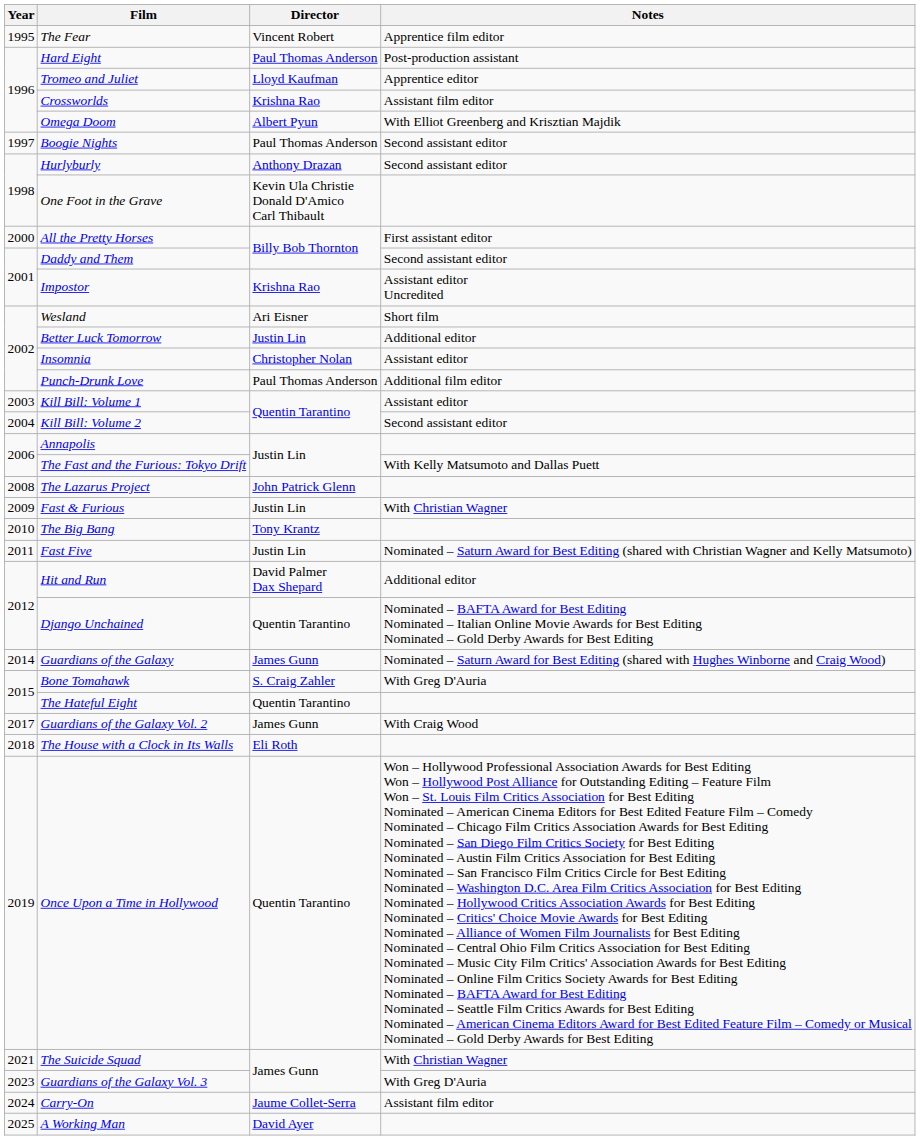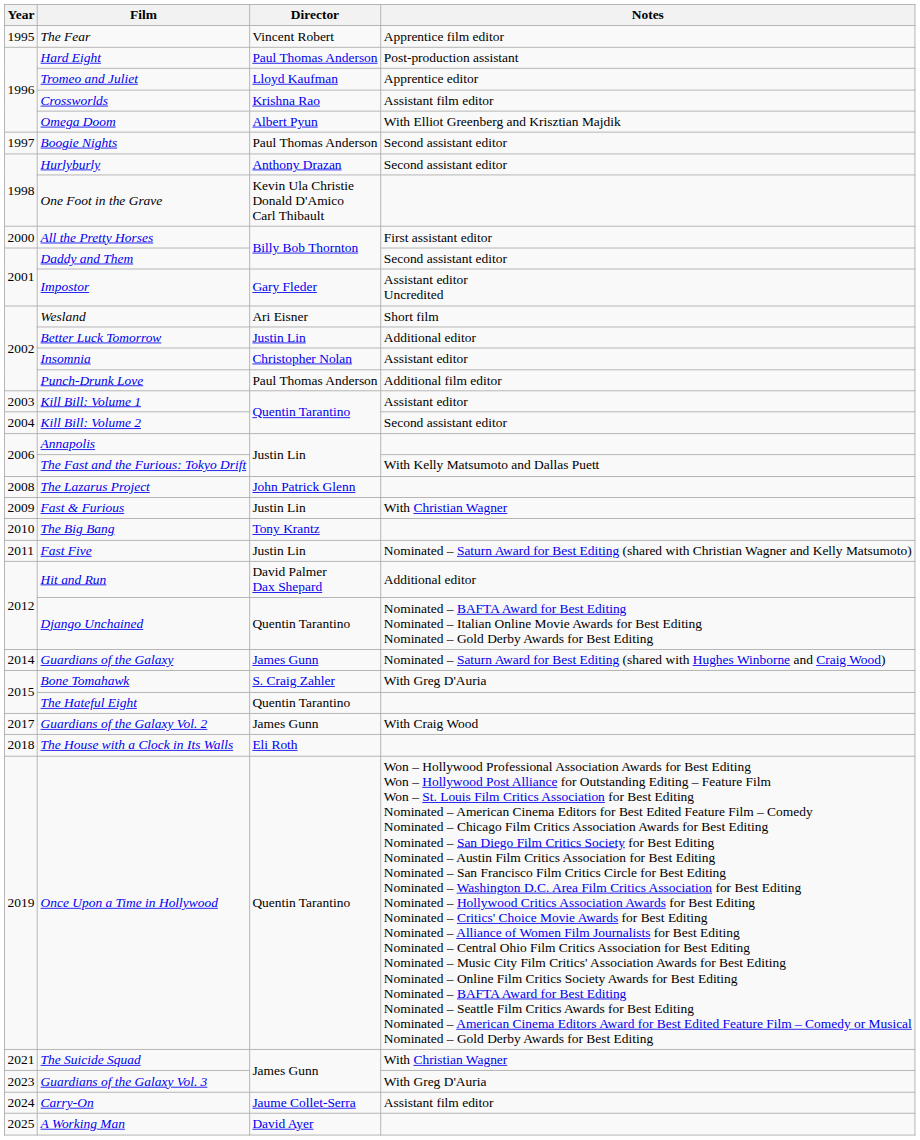 <table class="wikitable">
 <tr>
 <th>Year</th>
 <th>Film</th>
 <th>Director</th>
 <th>Notes</th>
 </tr>
 <tr>
 <td>1995</td>
 <td><em>The Fear</em></td>
 <td>Vincent Robert</td>
 <td>Apprentice film editor</td>
 </tr>
 <tr>
 <td rowspan="4">1996</td>
 <td><em><a href='#'>Hard Eight</a></em></td>
 <td><a href='#'>Paul Thomas Anderson</a></td>
 <td>Post-production assistant</td>
 </tr>
 <tr>
 <td><em><a href='#'>Tromeo and Juliet</a></em></td>
 <td><a href='#'>Lloyd Kaufman</a></td>
 <td>Apprentice editor</td>
 </tr>
 <tr>
 <td><em><a href='#'>Crossworlds</a></em></td>
 <td><a href='#'>Krishna Rao</a></td>
 <td>Assistant film editor</td>
 </tr>
 <tr>
 <td><em><a href='#'>Omega Doom</a></em></td>
 <td><a href='#'>Albert Pyun</a></td>
 <td>With Elliot Greenberg and Krisztian Majdik</td>
 </tr>
 <tr>
 <td>1997</td>
 <td><em><a href='#'>Boogie Nights</a></em></td>
 <td>Paul Thomas Anderson</td>
 <td>Second assistant editor</td>
 </tr>
 <tr>
 <td rowspan="2">1998</td>
 <td><em><a href='#'>Hurlyburly</a></em></td>
 <td><a href='#'>Anthony Drazan</a></td>
 <td>Second assistant editor</td>
 </tr>
 <tr>
 <td><em>One Foot in the Grave</em></td>
 <td>Kevin Ula Christie<br>Donald D'Amico<br>Carl Thibault</td>
 <td></td>
 </tr>
 <tr>
 <td>2000</td>
 <td><em><a href='#'>All the Pretty Horses</a></em></td>
 <td rowspan="2"><a href='#'>Billy Bob Thornton</a></td>
 <td>First assistant editor</td>
 </tr>
 <tr>
 <td rowspan="2">2001</td>
 <td><em><a href='#'>Daddy and Them</a></em></td>
 <td>Second assistant editor</td>
 </tr>
 <tr>
 <td><em><a href='#'>Impostor</a></em></td>
-<td><a href='#'>Krishna Rao</a></td>
+<td><a href='#'>Gary Fleder</a></td>
 <td>Assistant editor<br>Uncredited</td>
 </tr>
 <tr>
 <td rowspan="4">2002</td>
 <td><em>Wesland</em></td>
 <td>Ari Eisner</td>
 <td>Short film</td>
 </tr>
 <tr>
 <td><em><a href='#'>Better Luck Tomorrow</a></em></td>
 <td><a href='#'>Justin Lin</a></td>
 <td>Additional editor</td>
 </tr>
 <tr>
 <td><em><a href='#'>Insomnia</a></em></td>
 <td><a href='#'>Christopher Nolan</a></td>
 <td>Assistant editor</td>
 </tr>
 <tr>
 <td><em><a href='#'>Punch-Drunk Love</a></em></td>
 <td>Paul Thomas Anderson</td>
 <td>Additional film editor</td>
 </tr>
 <tr>
 <td>2003</td>
 <td><em><a href='#'>Kill Bill: Volume 1</a></em></td>
 <td rowspan="2"><a href='#'>Quentin Tarantino</a></td>
 <td>Assistant editor</td>
 </tr>
 <tr>
 <td>2004</td>
 <td><em><a href='#'>Kill Bill: Volume 2</a></em></td>
 <td>Second assistant editor</td>
 </tr>
 <tr>
 <td rowspan="2">2006</td>
 <td><em><a href='#'>Annapolis</a></em></td>
 <td rowspan="2">Justin Lin</td>
 <td></td>
 </tr>
 <tr>
 <td><em><a href='#'>The Fast and the Furious: Tokyo Drift</a></em></td>
 <td>With Kelly Matsumoto and Dallas Puett</td>
 </tr>
 <tr>
 <td>2008</td>
 <td><em><a href='#'>The Lazarus Project</a></em></td>
 <td><a href='#'>John Patrick Glenn</a></td>
 <td></td>
 </tr>
 <tr>
 <td>2009</td>
 <td><em><a href='#'>Fast & Furious</a></em></td>
 <td>Justin Lin</td>
 <td>With <a href='#'>Christian Wagner</a></td>
 </tr>
 <tr>
 <td>2010</td>
 <td><em><a href='#'>The Big Bang</a></em></td>
 <td><a href='#'>Tony Krantz</a></td>
 <td></td>
 </tr>
 <tr>
 <td>2011</td>
 <td><em><a href='#'>Fast Five</a></em></td>
 <td>Justin Lin</td>
 <td>Nominated – <a href='#'>Saturn Award for Best Editing</a> (shared with Christian Wagner and Kelly Matsumoto)</td>
 </tr>
 <tr>
 <td rowspan="2">2012</td>
 <td><em><a href='#'>Hit and Run</a></em></td>
 <td>David Palmer<br><a href='#'>Dax Shepard</a></td>
 <td>Additional editor</td>
 </tr>
 <tr>
 <td><em><a href='#'>Django Unchained</a></em></td>
 <td>Quentin Tarantino</td>
 <td>Nominated – <a href='#'>BAFTA Award for Best Editing</a><br>Nominated – Italian Online Movie Awards for Best Editing<br>Nominated – Gold Derby Awards for Best Editing</td>
 </tr>
 <tr>
 <td>2014</td>
 <td><em><a href='#'>Guardians of the Galaxy</a></em></td>
 <td><a href='#'>James Gunn</a></td>
 <td>Nominated – <a href='#'>Saturn Award for Best Editing</a> (shared with <a href='#'>Hughes Winborne</a> and <a href='#'>Craig Wood</a>)</td>
 </tr>
 <tr>
 <td rowspan="2">2015</td>
 <td><em><a href='#'>Bone Tomahawk</a></em></td>
 <td><a href='#'>S. Craig Zahler</a></td>
 <td>With Greg D'Auria</td>
 </tr>
 <tr>
 <td><em><a href='#'>The Hateful Eight</a></em></td>
 <td>Quentin Tarantino</td>
 <td></td>
 </tr>
 <tr>
 <td>2017</td>
 <td><em><a href='#'>Guardians of the Galaxy Vol. 2</a></em></td>
 <td>James Gunn</td>
 <td>With Craig Wood</td>
 </tr>
 <tr>
 <td>2018</td>
 <td><em><a href='#'>The House with a Clock in Its Walls</a></em></td>
 <td><a href='#'>Eli Roth</a></td>
 <td></td>
 </tr>
 <tr>
 <td>2019</td>
 <td><em><a href='#'>Once Upon a Time in Hollywood</a></em></td>
 <td>Quentin Tarantino</td>
 <td>Won – Hollywood Professional Association Awards for Best Editing<br>Won – <a href='#'>Hollywood Post Alliance</a> for Outstanding Editing – Feature Film <br>Won – <a href='#'>St. Louis Film Critics Association</a> for Best Editing<br>Nominated – American Cinema Editors for Best Edited Feature Film – Comedy<br>Nominated – Chicago Film Critics Association Awards for Best Editing<br>Nominated – <a href='#'>San Diego Film Critics Society</a> for Best Editing<br>Nominated – Austin Film Critics Association for Best Editing<br>Nominated – San Francisco Film Critics Circle for Best Editing<br>Nominated – <a href='#'>Washington D.C. Area Film Critics Association</a> for Best Editing<br>Nominated – <a href='#'>Hollywood Critics Association Awards</a> for Best Editing<br>Nominated – <a href='#'>Critics' Choice Movie Awards</a> for Best Editing<br>Nominated – <a href='#'>Alliance of Women Film Journalists</a> for Best Editing<br>Nominated – Central Ohio Film Critics Association for Best Editing<br>Nominated – Music City Film Critics' Association Awards for Best Editing<br>Nominated – Online Film Critics Society Awards for Best Editing<br>Nominated – <a href='#'>BAFTA Award for Best Editing</a><br>Nominated – Seattle Film Critics Awards for Best Editing<br>Nominated – <a href='#'>American Cinema Editors Award for Best Edited Feature Film – Comedy or Musical</a><br>Nominated – Gold Derby Awards for Best Editing</td>
 </tr>
 <tr>
 <td>2021</td>
 <td><em><a href='#'>The Suicide Squad</a></em></td>
 <td rowspan="2">James Gunn</td>
 <td>With <a href='#'>Christian Wagner</a></td>
 </tr>
 <tr>
 <td>2023</td>
 <td><em><a href='#'>Guardians of the Galaxy Vol. 3</a></em></td>
 <td>With Greg D'Auria</td>
 </tr>
 <tr>
 <td>2024</td>
 <td><em><a href='#'>Carry-On</a></em></td>
 <td><a href='#'>Jaume Collet-Serra</a></td>
 <td>Assistant film editor</td>
 </tr>
 <tr>
 <td>2025</td>
 <td><em><a href='#'>A Working Man</a></em></td>
 <td><a href='#'>David Ayer</a></td>
 <td></td>
 </tr>
 </table>
